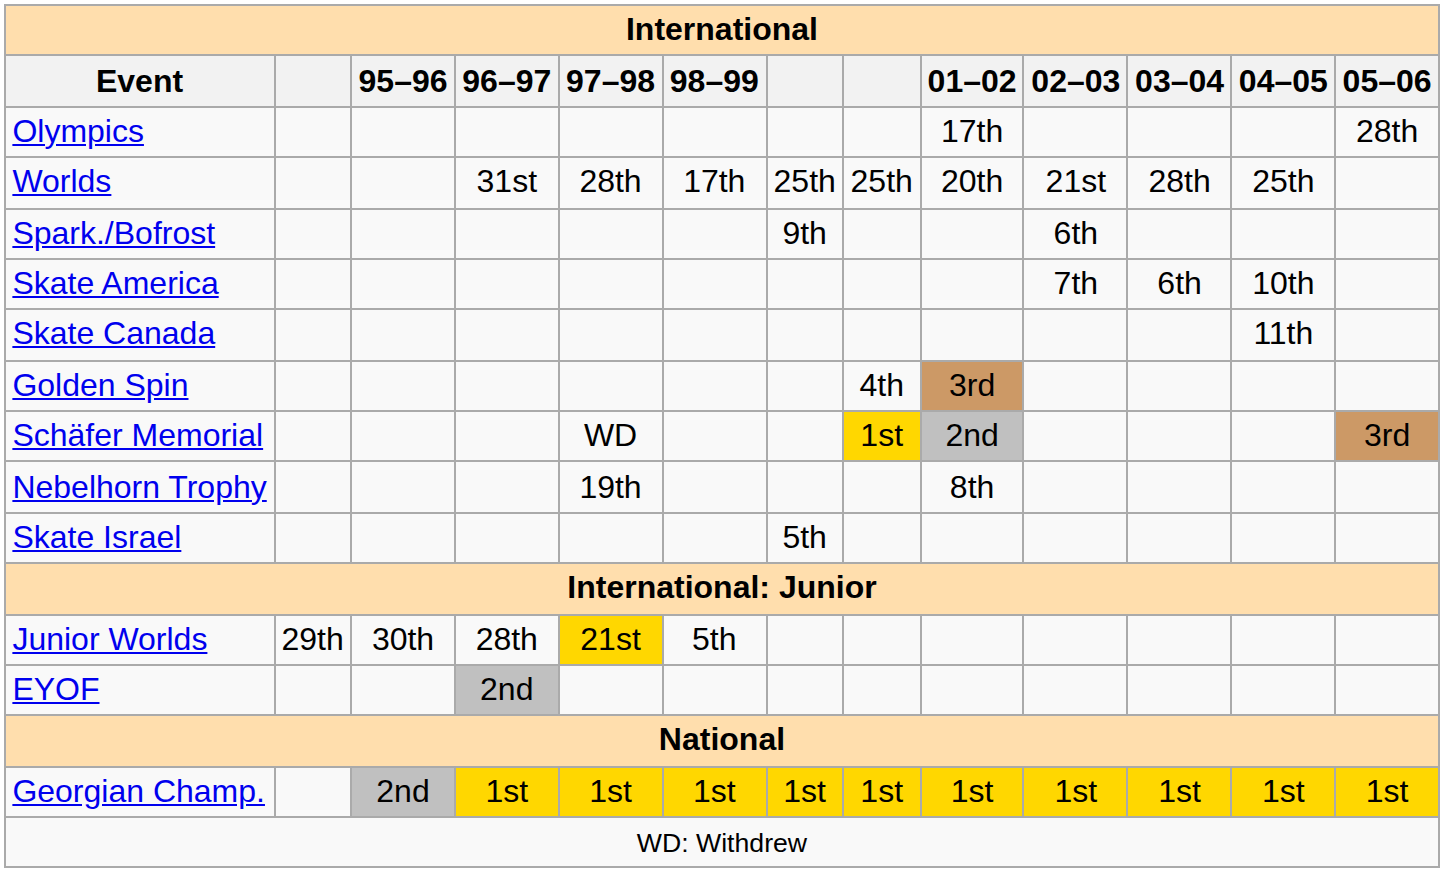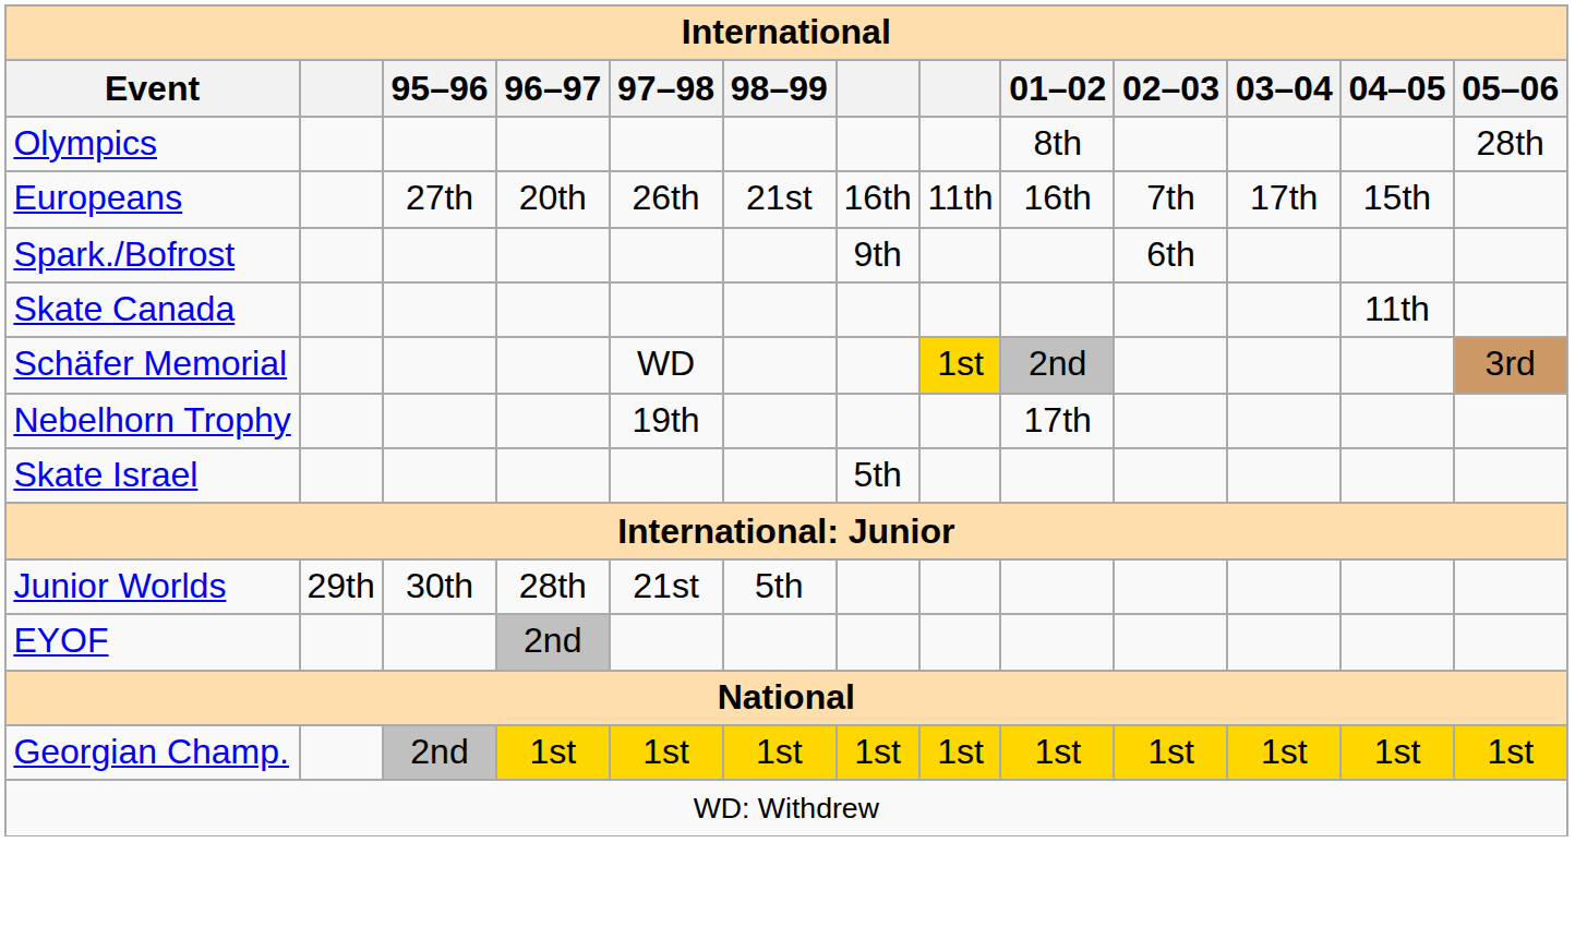 <table class="wikitable" style="text-align:center">
 <tr>
 <th style="background-color: #ffdead; " colspan=13 align=center>International</th>
 </tr>
 <tr>
 <th>Event</th>
 <th></th>
 <th>95–96</th>
 <th>96–97</th>
 <th>97–98</th>
 <th>98–99</th>
 <th></th>
 <th></th>
 <th>01–02</th>
 <th>02–03</th>
 <th>03–04</th>
 <th>04–05</th>
 <th>05–06</th>
 </tr>
 <tr>
 <td align=left><a href='#'>Olympics</a></td>
 <td></td>
 <td></td>
 <td></td>
 <td></td>
 <td></td>
 <td></td>
 <td></td>
-<td>17th</td>
+<td>8th</td>
 <td></td>
 <td></td>
 <td></td>
 <td>28th</td>
 </tr>
 <tr>
-<td align=left><a href='#'>Worlds</a></td>
+<td align=left><a href='#'>Europeans</a></td>
 <td></td>
-<td></td>
-<td>31st</td>
-<td>28th</td>
+<td>27th</td>
+<td>20th</td>
+<td>26th</td>
+<td>21st</td>
+<td>16th</td>
+<td>11th</td>
+<td>16th</td>
+<td>7th</td>
 <td>17th</td>
-<td>25th</td>
-<td>25th</td>
-<td>20th</td>
-<td>21st</td>
-<td>28th</td>
-<td>25th</td>
+<td>15th</td>
 <td></td>
 </tr>
 <tr>
 <td align=left> <a href='#'>Spark./Bofrost</a></td>
 <td></td>
 <td></td>
 <td></td>
 <td></td>
 <td></td>
 <td>9th</td>
 <td></td>
 <td></td>
 <td>6th</td>
 <td></td>
 <td></td>
 <td></td>
 </tr>
 <tr>
-<td align=left> <a href='#'>Skate America</a></td>
-<td></td>
-<td></td>
-<td></td>
-<td></td>
-<td></td>
-<td></td>
-<td></td>
-<td></td>
-<td>7th</td>
-<td>6th</td>
-<td>10th</td>
-<td></td>
-</tr>
-<tr>
 <td align=left> <a href='#'>Skate Canada</a></td>
 <td></td>
 <td></td>
 <td></td>
 <td></td>
 <td></td>
 <td></td>
 <td></td>
 <td></td>
 <td></td>
 <td></td>
 <td>11th</td>
-<td></td>
-</tr>
-<tr>
-<td align=left><a href='#'>Golden Spin</a></td>
-<td></td>
-<td></td>
-<td></td>
-<td></td>
-<td></td>
-<td></td>
-<td>4th</td>
-<td bgcolor=cc9966>3rd</td>
-<td></td>
-<td></td>
-<td></td>
 <td></td>
 </tr>
 <tr>
 <td align=left><a href='#'>Schäfer Memorial</a></td>
 <td></td>
 <td></td>
 <td></td>
 <td>WD</td>
 <td></td>
 <td></td>
 <td bgcolor=gold>1st</td>
 <td bgcolor=silver>2nd</td>
 <td></td>
 <td></td>
 <td></td>
 <td bgcolor=cc9966>3rd</td>
 </tr>
 <tr>
 <td align=left><a href='#'>Nebelhorn Trophy</a></td>
 <td></td>
 <td></td>
 <td></td>
 <td>19th</td>
 <td></td>
 <td></td>
 <td></td>
-<td>8th</td>
+<td>17th</td>
 <td></td>
 <td></td>
 <td></td>
 <td></td>
 </tr>
 <tr>
 <td align=left><a href='#'>Skate Israel</a></td>
 <td></td>
 <td></td>
 <td></td>
 <td></td>
 <td></td>
 <td>5th</td>
 <td></td>
 <td></td>
 <td></td>
 <td></td>
 <td></td>
 <td></td>
 </tr>
 <tr>
 <th style="background-color: #ffdead; " colspan=13 align=center>International: Junior</th>
 </tr>
 <tr>
 <td align=left><a href='#'>Junior Worlds</a></td>
 <td>29th</td>
 <td>30th</td>
 <td>28th</td>
-<td style="background: gold;">21st</td>
+<td>21st</td>
 <td>5th</td>
 <td></td>
 <td></td>
 <td></td>
 <td></td>
 <td></td>
 <td></td>
 <td></td>
 </tr>
 <tr>
 <td align=left><a href='#'>EYOF</a></td>
 <td></td>
 <td></td>
 <td bgcolor=silver>2nd</td>
 <td></td>
 <td></td>
 <td></td>
 <td></td>
 <td></td>
 <td></td>
 <td></td>
 <td></td>
 <td></td>
 </tr>
 <tr>
 <th style="background-color: #ffdead; " colspan=13 align=center>National</th>
 </tr>
 <tr>
 <td align=left><a href='#'>Georgian Champ.</a></td>
 <td></td>
 <td bgcolor=silver>2nd</td>
 <td bgcolor=gold>1st</td>
 <td bgcolor=gold>1st</td>
 <td bgcolor=gold>1st</td>
 <td bgcolor=gold>1st</td>
 <td bgcolor=gold>1st</td>
 <td bgcolor=gold>1st</td>
 <td bgcolor=gold>1st</td>
 <td bgcolor=gold>1st</td>
 <td bgcolor=gold>1st</td>
 <td bgcolor=gold>1st</td>
 </tr>
 <tr>
 <td colspan=13 align=center><small> WD: Withdrew </small></td>
 </tr>
 </table>
